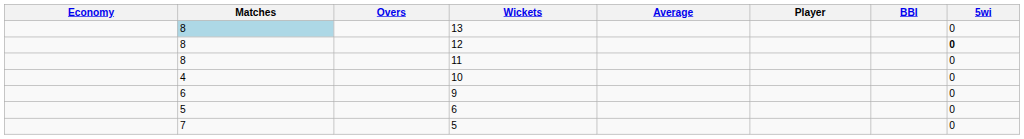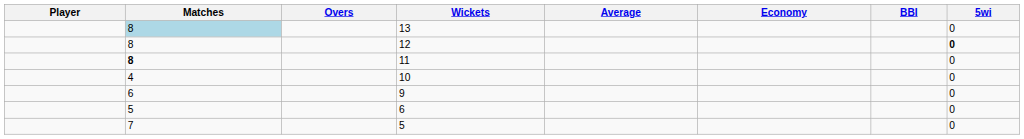 <table class="wikitable sortable" style="width:80%;">
 <tr>
-<th><a href='#'>Economy</a></th>
+<th>Player</th>
 <th>Matches</th>
 <th><a href='#'>Overs</a></th>
 <th><a href='#'>Wickets</a></th>
 <th><a href='#'>Average</a></th>
-<th>Player</th>
+<th><a href='#'>Economy</a></th>
 <th><a href='#'>BBI</a></th>
 <th><a href='#'>5wi</a></th>
 </tr>
 <tr>
 <td></td>
 <td style="background: lightblue;">8</td>
 <td></td>
 <td>13</td>
 <td></td>
 <td></td>
 <td></td>
 <td>0</td>
 </tr>
 <tr>
 <td></td>
 <td>8</td>
 <td></td>
 <td>12</td>
 <td></td>
 <td></td>
 <td></td>
 <td><strong>0</strong></td>
 </tr>
 <tr>
 <td></td>
-<td>8</td>
+<td><strong>8</strong></td>
 <td></td>
 <td>11</td>
 <td></td>
 <td></td>
 <td></td>
 <td>0</td>
 </tr>
 <tr>
 <td></td>
 <td>4</td>
 <td></td>
 <td>10</td>
 <td></td>
 <td></td>
 <td></td>
 <td>0</td>
 </tr>
 <tr>
 <td></td>
 <td>6</td>
 <td></td>
 <td>9</td>
 <td></td>
 <td></td>
 <td></td>
 <td>0</td>
 </tr>
 <tr>
 <td></td>
 <td>5</td>
 <td></td>
 <td>6</td>
 <td></td>
 <td></td>
 <td></td>
 <td>0</td>
 </tr>
 <tr>
 <td></td>
 <td>7</td>
 <td></td>
 <td>5</td>
 <td></td>
 <td></td>
 <td></td>
 <td>0</td>
 </tr>
 </table>
